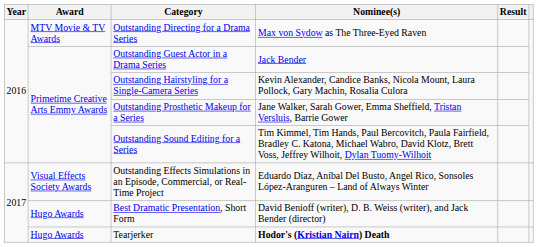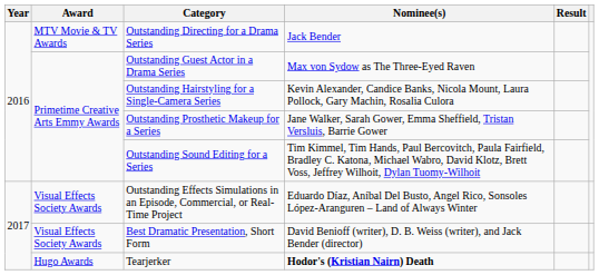 <table class="wikitable sortable plainrowheaders">
 <tr>
 <th>Year</th>
 <th>Award</th>
 <th>Category</th>
 <th>Nominee(s)</th>
 <th>Result</th>
 <th class="unsortable"></th>
 </tr>
 <tr>
 <td rowspan=5>2016</td>
 <td scope="row"><a href='#'>MTV Movie & TV Awards</a></td>
 <td scope="row"><a href='#'>Outstanding Directing for a Drama Series</a></td>
-<td scope="row"><a href='#'>Max von Sydow</a> as The Three-Eyed Raven</td>
+<td scope="row"><a href='#'>Jack Bender</a></td>
 <td></td>
 <td rowspan="5"><br></td>
 </tr>
 <tr>
 <td scope="row" rowspan="4"><a href='#'>Primetime Creative Arts Emmy Awards</a></td>
 <td scope="row"><a href='#'>Outstanding Guest Actor in a Drama Series</a></td>
-<td scope="row"><a href='#'>Jack Bender</a></td>
+<td scope="row"><a href='#'>Max von Sydow</a> as The Three-Eyed Raven</td>
 <td></td>
 </tr>
 <tr>
 <td scope="row"><a href='#'>Outstanding Hairstyling for a Single-Camera Series</a></td>
 <td scope="row">Kevin Alexander, Candice Banks, Nicola Mount, Laura Pollock, Gary Machin, Rosalia Culora</td>
 <td></td>
 </tr>
 <tr>
 <td scope="row"><a href='#'>Outstanding Prosthetic Makeup for a Series</a></td>
 <td scope="row">Jane Walker, Sarah Gower, Emma Sheffield, <a href='#'>Tristan Versluis</a>, Barrie Gower</td>
 <td></td>
 </tr>
 <tr>
 <td scope="row"><a href='#'>Outstanding Sound Editing for a Series</a></td>
 <td scope="row">Tim Kimmel, Tim Hands, Paul Bercovitch, Paula Fairfield, Bradley C. Katona, Michael Wabro, David Klotz, Brett Voss, Jeffrey Wilhoit, <a href='#'>Dylan Tuomy-Wilhoit</a></td>
 <td></td>
 </tr>
 <tr>
 <td rowspan=3>2017</td>
 <td scope="row"><a href='#'>Visual Effects Society Awards</a></td>
 <td scope="row">Outstanding Effects Simulations in an Episode, Commercial, or Real-Time Project</td>
 <td scope="row">Eduardo Díaz, Aníbal Del Busto, Angel Rico, Sonsoles López-Aranguren – Land of Always Winter</td>
 <td></td>
 <td></td>
 </tr>
 <tr>
-<td scope="row"><a href='#'>Hugo Awards</a></td>
+<td scope="row"><a href='#'>Visual Effects Society Awards</a></td>
 <td scope="row"><a href='#'>Best Dramatic Presentation</a>, Short Form</td>
 <td scope="row">David Benioff (writer), D. B. Weiss (writer), and Jack Bender (director)</td>
 <td></td>
 <td></td>
 </tr>
 <tr>
 <td scope="row"><a href='#'>Hugo Awards</a></td>
 <td scope="row">Tearjerker</td>
 <td scope="row"><strong>Hodor's (<a href='#'>Kristian Nairn</a>) Death</strong></td>
 <td></td>
 <td></td>
 </tr>
 </table>
